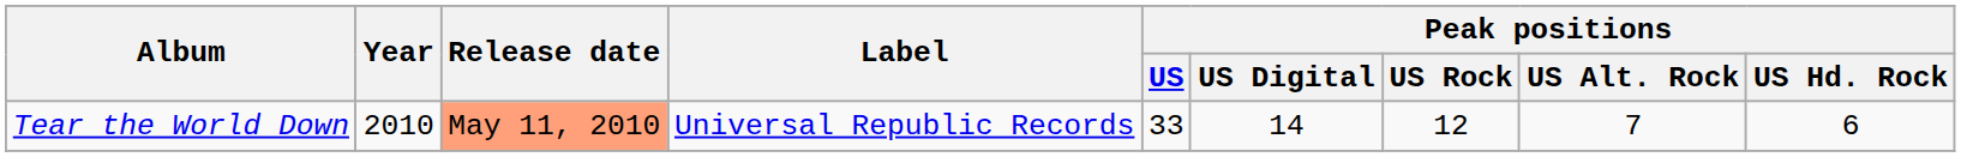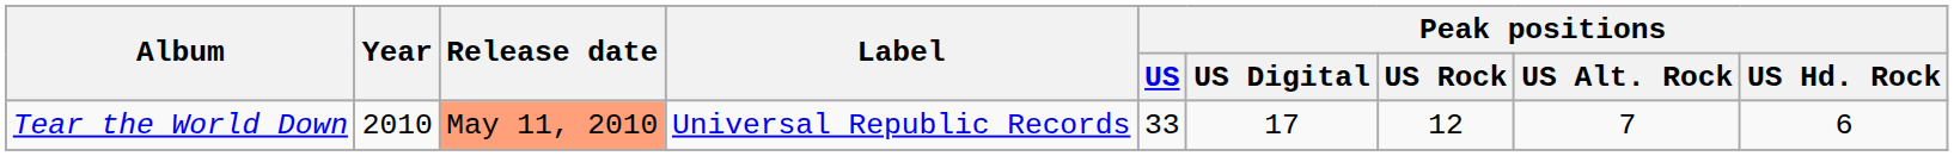 <table class="wikitable" style="text-align:center;">
 <tr>
 <th scope="col" rowspan="2">Album</th>
 <th scope="col" rowspan="2">Year</th>
 <th scope="col" rowspan="2">Release date</th>
 <th scope="col" rowspan="2">Label</th>
 <th scope="col" colspan="5">Peak positions</th>
 </tr>
 <tr>
 <th scope="col"><a href='#'>US</a></th>
 <th scope="col">US Digital</th>
 <th scope="col">US Rock</th>
 <th scope="col">US Alt. Rock</th>
 <th scope="col">US Hd. Rock</th>
 </tr>
 <tr>
 <td scope="row" style="text-align:left;"><em><a href='#'>Tear the World Down</a></em></td>
 <td>2010</td>
 <td style="background: lightsalmon;">May 11, 2010</td>
 <td><a href='#'>Universal Republic Records</a></td>
 <td>33</td>
-<td>14</td>
+<td>17</td>
 <td>12</td>
 <td>7</td>
 <td>6</td>
 </tr>
 </table>
